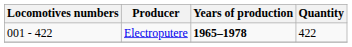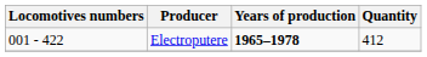 <table class="wikitable">
 <tr>
 <th><strong>Locomotives numbers</strong></th>
 <th><strong>Producer</strong></th>
 <th><strong>Years of production</strong></th>
 <th><strong>Quantity</strong></th>
 </tr>
 <tr>
 <td>001 - 422</td>
 <td><a href='#'>Electroputere</a></td>
 <td><strong>1965–1978</strong></td>
-<td>422</td>
+<td>412</td>
 </tr>
 <tr>
 </tr>
 </table>
